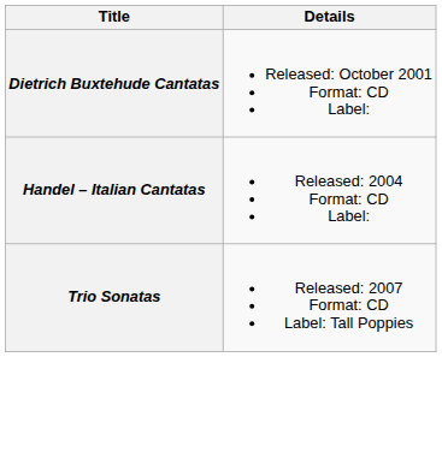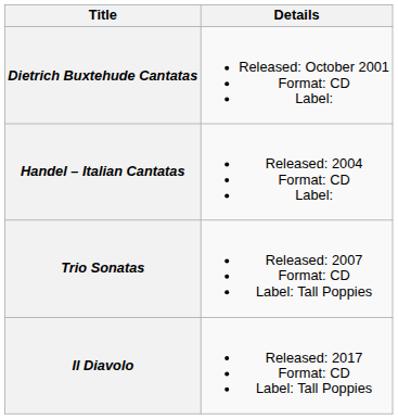 <table class="wikitable plainrowheaders" style="text-align:center;" border="1">
 <tr>
 <th>Title</th>
 <th>Details</th>
 </tr>
 <tr>
 <th scope="row"><em>Dietrich Buxtehude Cantatas</em></th>
 <td><br><ul><li>Released: October 2001</li><li>Format: CD</li><li>Label:</li></ul></td>
 </tr>
 <tr>
 <th scope="row"><em>Handel – Italian Cantatas</em></th>
 <td><br><ul><li>Released: 2004</li><li>Format: CD</li><li>Label:</li></ul></td>
 </tr>
 <tr>
 <th scope="row"><em>Trio Sonatas</em></th>
 <td><br><ul><li>Released: 2007</li><li>Format: CD</li><li>Label: Tall Poppies</li></ul></td>
 </tr>
+<tr>
+<th scope="row"><em>Il Diavolo</em></th>
+<td><br><ul><li>Released: 2017</li><li>Format: CD</li><li>Label: Tall Poppies</li></ul></td>
+</tr>
 </table>
